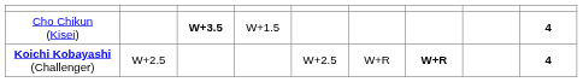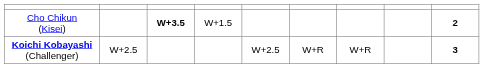 <table class="toccolours" border="1" cellpadding="4" cellspacing="0" style="border-collapse: collapse; margin:0;">
 <tr>
 <th width=150></th>
 <th width=70></th>
 <th width=70></th>
 <th width=70></th>
 <th width=70></th>
 <th width=70></th>
 <th width=70></th>
 <th width=70></th>
 <th width=70></th>
 </tr>
 <tr align=center>
 <td><a href='#'>Cho Chikun</a><br> (<a href='#'>Kisei</a>)</td>
 <td></td>
 <td><strong>W+3.5</strong></td>
 <td>W+1.5</td>
 <td></td>
 <td></td>
 <td></td>
 <td></td>
-<td><strong>4</strong></td>
+<td><strong>2</strong></td>
 </tr>
 <tr align=center>
 <td><strong><a href='#'>Koichi Kobayashi</a></strong> (Challenger)</td>
 <td>W+2.5</td>
 <td></td>
 <td></td>
 <td>W+2.5</td>
 <td>W+R</td>
-<td><strong>W+R</strong></td>
+<td>W+R</td>
 <td></td>
-<td><strong>4</strong></td>
+<td><strong>3</strong></td>
 </tr>
 </table>
